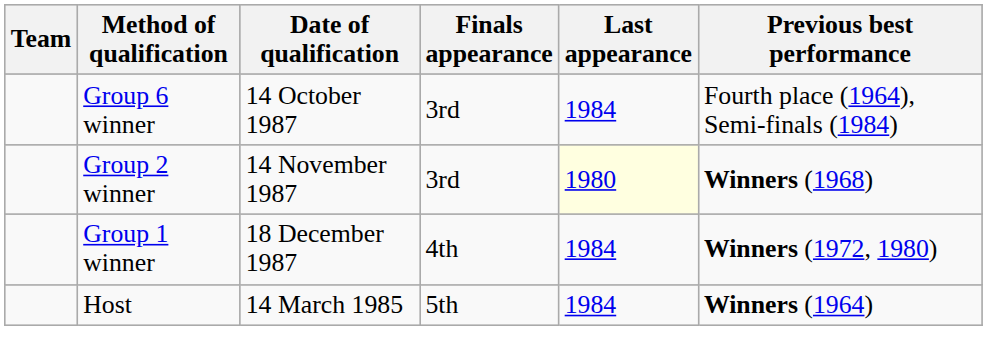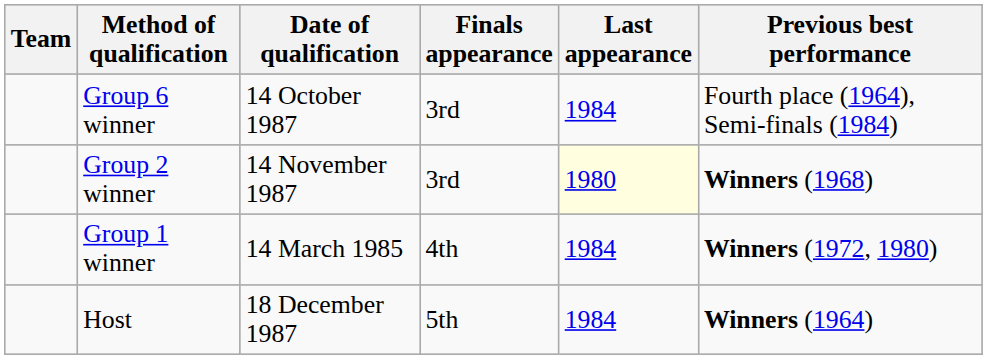 <table class="wikitable sortable">
 <tr>
 <th>Team</th>
 <th>Method of<br>qualification</th>
 <th>Date of<br>qualification</th>
 <th data-sort-type="number">Finals<br>appearance</th>
 <th>Last<br>appearance</th>
 <th>Previous best<br>performance</th>
 </tr>
 <tr>
 <td style="white-space:nowrap"></td>
 <td><a href='#'>Group 6</a> winner</td>
 <td>14 October 1987</td>
 <td>3rd</td>
 <td><a href='#'>1984</a></td>
 <td data-sort-value="4">Fourth place (<a href='#'>1964</a>), Semi-finals (<a href='#'>1984</a>)</td>
 </tr>
 <tr>
 <td style="white-space:nowrap"></td>
 <td><a href='#'>Group 2</a> winner</td>
 <td>14 November 1987</td>
 <td>3rd</td>
 <td style="background: lightyellow;"><a href='#'>1980</a></td>
 <td data-sort-value="1"><strong>Winners</strong> (<a href='#'>1968</a>)</td>
 </tr>
 <tr>
 <td style="white-space:nowrap"></td>
 <td><a href='#'>Group 1</a> winner</td>
-<td>18 December 1987</td>
+<td>14 March 1985</td>
 <td>4th</td>
 <td><a href='#'>1984</a></td>
 <td data-sort-value="1"><strong>Winners</strong> (<a href='#'>1972</a>, <a href='#'>1980</a>)</td>
 </tr>
 <tr>
 <td style="white-space:nowrap"></td>
 <td>Host</td>
-<td>14 March 1985</td>
+<td>18 December 1987</td>
 <td>5th</td>
 <td><a href='#'>1984</a></td>
 <td data-sort-value="1"><strong>Winners</strong> (<a href='#'>1964</a>)</td>
 </tr>
 </table>
